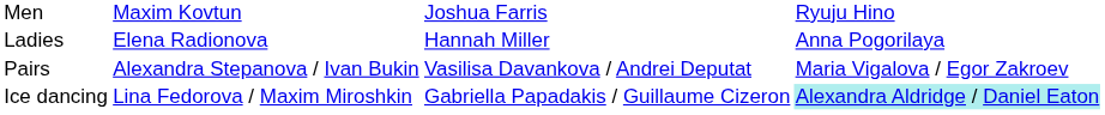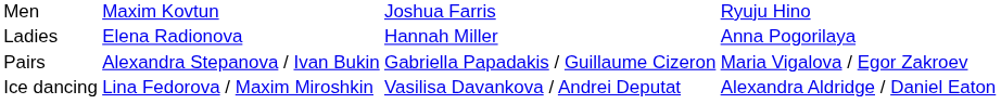 <table>
 <tr>
 <td>Men</td>
 <td> <a href='#'>Maxim Kovtun</a></td>
 <td> <a href='#'>Joshua Farris</a></td>
 <td> <a href='#'>Ryuju Hino</a></td>
 </tr>
 <tr>
 <td>Ladies</td>
 <td> <a href='#'>Elena Radionova</a></td>
 <td> <a href='#'>Hannah Miller</a></td>
 <td> <a href='#'>Anna Pogorilaya</a></td>
 </tr>
 <tr>
 <td>Pairs</td>
 <td> <a href='#'>Alexandra Stepanova</a> / <a href='#'>Ivan Bukin</a></td>
-<td> <a href='#'>Vasilisa Davankova</a> / <a href='#'>Andrei Deputat</a></td>
+<td> <a href='#'>Gabriella Papadakis</a> / <a href='#'>Guillaume Cizeron</a></td>
 <td> <a href='#'>Maria Vigalova</a> / <a href='#'>Egor Zakroev</a></td>
 </tr>
 <tr>
 <td>Ice dancing</td>
 <td> <a href='#'>Lina Fedorova</a> / <a href='#'>Maxim Miroshkin</a></td>
-<td> <a href='#'>Gabriella Papadakis</a> / <a href='#'>Guillaume Cizeron</a></td>
-<td style="background: paleturquoise;"> <a href='#'>Alexandra Aldridge</a> / <a href='#'>Daniel Eaton</a></td>
+<td> <a href='#'>Vasilisa Davankova</a> / <a href='#'>Andrei Deputat</a></td>
+<td> <a href='#'>Alexandra Aldridge</a> / <a href='#'>Daniel Eaton</a></td>
 </tr>
 </table>
